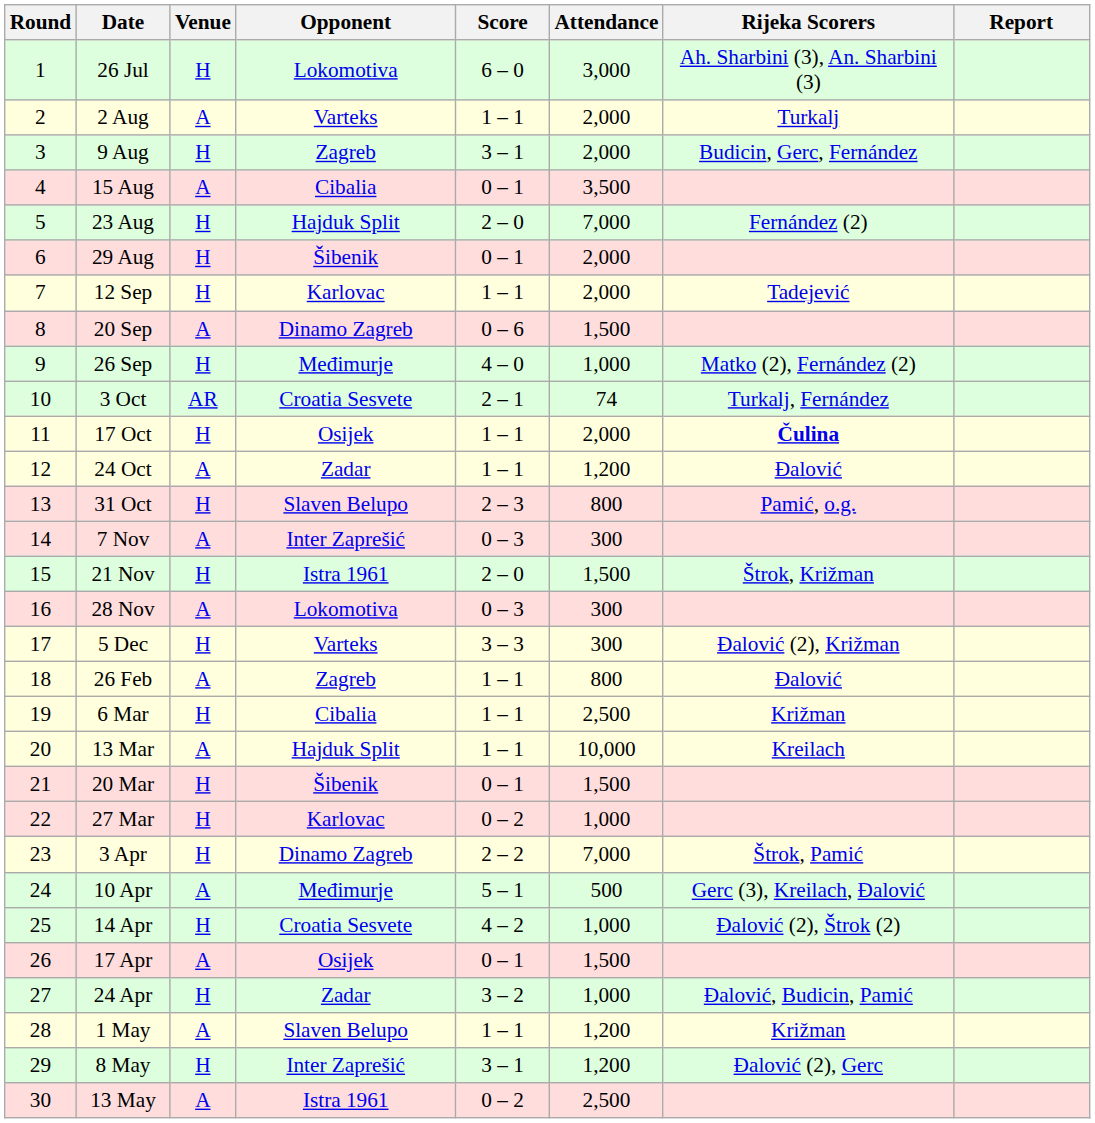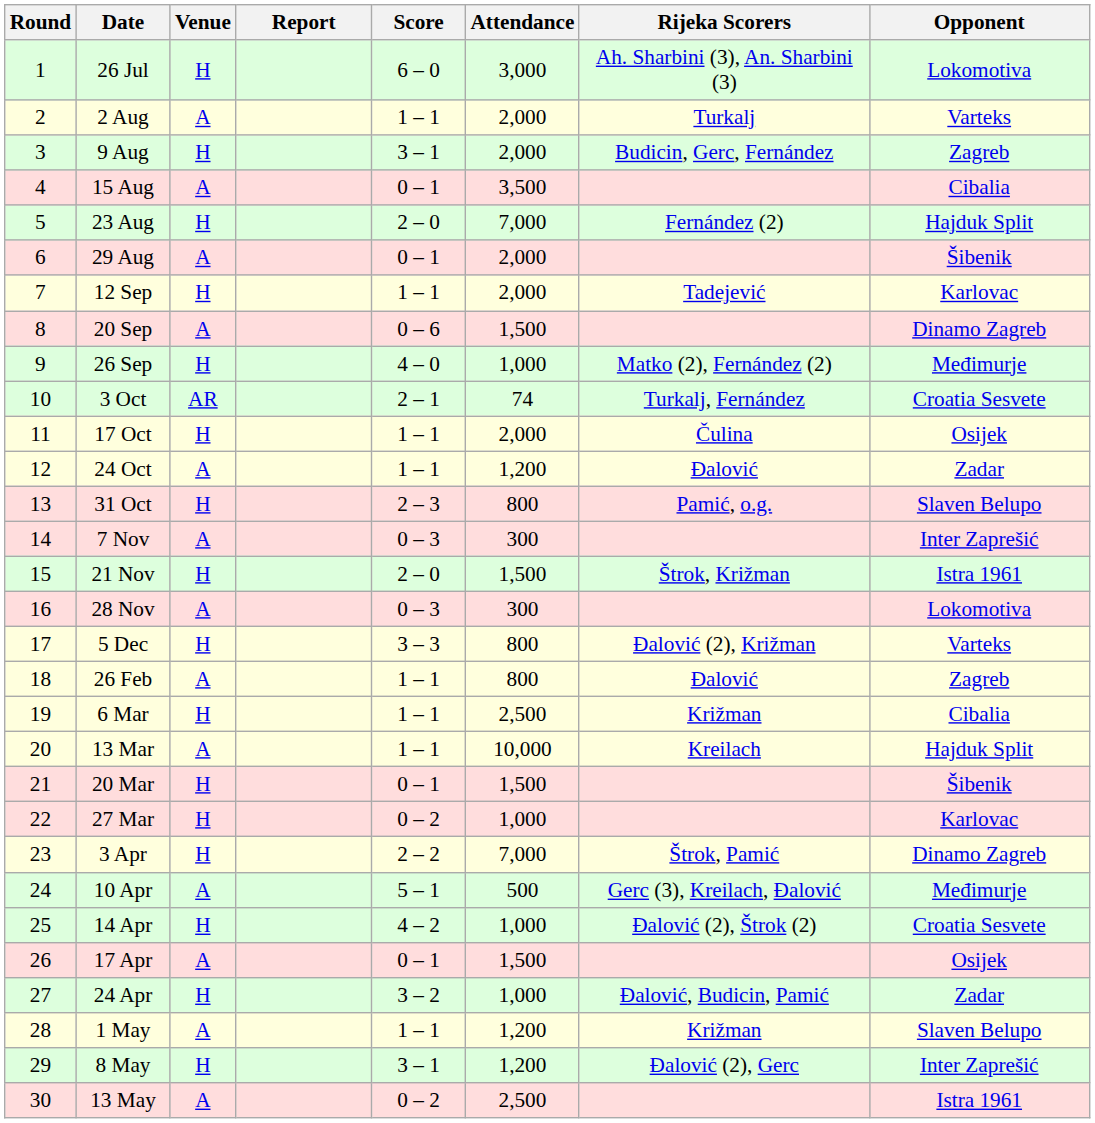 <table class="wikitable sortable" style="text-align: center; font-size:95%;">
 <tr>
 <th width="30">Round</th>
 <th width="60">Date</th>
 <th width="20">Venue</th>
-<th width="150">Opponent</th>
+<th width="90" class="unsortable">Report</th>
 <th width="60">Score</th>
 <th width="40">Attendance</th>
 <th width="200">Rijeka Scorers</th>
-<th width="90" class="unsortable">Report</th>
+<th width="150">Opponent</th>
 </tr>
 <tr bgcolor="#ddffdd">
 <td>1</td>
 <td>26 Jul</td>
 <td><a href='#'>H</a></td>
-<td><a href='#'>Lokomotiva</a></td>
+<td></td>
 <td>6 – 0</td>
 <td>3,000</td>
 <td><a href='#'>Ah. Sharbini</a> (3), <a href='#'>An. Sharbini</a> (3)</td>
-<td></td>
+<td><a href='#'>Lokomotiva</a></td>
 </tr>
 <tr bgcolor="#ffffdd">
 <td>2</td>
 <td>2 Aug</td>
 <td><a href='#'>A</a></td>
-<td><a href='#'>Varteks</a></td>
+<td></td>
 <td>1 – 1</td>
 <td>2,000</td>
 <td><a href='#'>Turkalj</a></td>
-<td></td>
+<td><a href='#'>Varteks</a></td>
 </tr>
 <tr bgcolor="#ddffdd">
 <td>3</td>
 <td>9 Aug</td>
 <td><a href='#'>H</a></td>
-<td><a href='#'>Zagreb</a></td>
+<td></td>
 <td>3 – 1</td>
 <td>2,000</td>
 <td><a href='#'>Budicin</a>, <a href='#'>Gerc</a>, <a href='#'>Fernández</a></td>
-<td></td>
+<td><a href='#'>Zagreb</a></td>
 </tr>
 <tr bgcolor="#ffdddd">
 <td>4</td>
 <td>15 Aug</td>
 <td><a href='#'>A</a></td>
-<td><a href='#'>Cibalia</a></td>
+<td></td>
 <td>0 – 1</td>
 <td>3,500</td>
 <td></td>
-<td></td>
+<td><a href='#'>Cibalia</a></td>
 </tr>
 <tr bgcolor="#ddffdd">
 <td>5</td>
 <td>23 Aug</td>
 <td><a href='#'>H</a></td>
-<td><a href='#'>Hajduk Split</a></td>
+<td></td>
 <td>2 – 0</td>
 <td>7,000</td>
 <td><a href='#'>Fernández</a> (2)</td>
-<td></td>
+<td><a href='#'>Hajduk Split</a></td>
 </tr>
 <tr bgcolor="#ffdddd">
 <td>6</td>
 <td>29 Aug</td>
-<td><a href='#'>H</a></td>
-<td><a href='#'>Šibenik</a></td>
+<td><a href='#'>A</a></td>
+<td></td>
 <td>0 – 1</td>
 <td>2,000</td>
 <td></td>
-<td></td>
+<td><a href='#'>Šibenik</a></td>
 </tr>
 <tr bgcolor="#ffffdd">
 <td>7</td>
 <td>12 Sep</td>
 <td><a href='#'>H</a></td>
-<td><a href='#'>Karlovac</a></td>
+<td></td>
 <td>1 – 1</td>
 <td>2,000</td>
 <td><a href='#'>Tadejević</a></td>
-<td></td>
+<td><a href='#'>Karlovac</a></td>
 </tr>
 <tr bgcolor="#ffdddd">
 <td>8</td>
 <td>20 Sep</td>
 <td><a href='#'>A</a></td>
-<td><a href='#'>Dinamo Zagreb</a></td>
+<td></td>
 <td>0 – 6</td>
 <td>1,500</td>
 <td></td>
-<td></td>
+<td><a href='#'>Dinamo Zagreb</a></td>
 </tr>
 <tr bgcolor="#ddffdd">
 <td>9</td>
 <td>26 Sep</td>
 <td><a href='#'>H</a></td>
-<td><a href='#'>Međimurje</a></td>
+<td></td>
 <td>4 – 0</td>
 <td>1,000</td>
 <td><a href='#'>Matko</a> (2), <a href='#'>Fernández</a> (2)</td>
-<td></td>
+<td><a href='#'>Međimurje</a></td>
 </tr>
 <tr bgcolor="#ddffdd">
 <td>10</td>
 <td>3 Oct</td>
 <td><a href='#'>AR</a></td>
-<td><a href='#'>Croatia Sesvete</a></td>
+<td></td>
 <td>2 – 1</td>
 <td>74</td>
 <td><a href='#'>Turkalj</a>, <a href='#'>Fernández</a></td>
-<td></td>
+<td><a href='#'>Croatia Sesvete</a></td>
 </tr>
 <tr bgcolor="#ffffdd">
 <td>11</td>
 <td>17 Oct</td>
 <td><a href='#'>H</a></td>
-<td><a href='#'>Osijek</a></td>
+<td></td>
 <td>1 – 1</td>
 <td>2,000</td>
-<td><strong><a href='#'>Čulina</a></strong></td>
-<td></td>
+<td><a href='#'>Čulina</a></td>
+<td><a href='#'>Osijek</a></td>
 </tr>
 <tr bgcolor="#ffffdd">
 <td>12</td>
 <td>24 Oct</td>
 <td><a href='#'>A</a></td>
-<td><a href='#'>Zadar</a></td>
+<td></td>
 <td>1 – 1</td>
 <td>1,200</td>
 <td><a href='#'>Đalović</a></td>
-<td></td>
+<td><a href='#'>Zadar</a></td>
 </tr>
 <tr bgcolor="#ffdddd">
 <td>13</td>
 <td>31 Oct</td>
 <td><a href='#'>H</a></td>
-<td><a href='#'>Slaven Belupo</a></td>
+<td></td>
 <td>2 – 3</td>
 <td>800</td>
 <td><a href='#'>Pamić</a>, <a href='#'>o.g.</a></td>
-<td></td>
+<td><a href='#'>Slaven Belupo</a></td>
 </tr>
 <tr bgcolor="#ffdddd">
 <td>14</td>
 <td>7 Nov</td>
 <td><a href='#'>A</a></td>
-<td><a href='#'>Inter Zaprešić</a></td>
+<td></td>
 <td>0 – 3</td>
 <td>300</td>
 <td></td>
-<td></td>
+<td><a href='#'>Inter Zaprešić</a></td>
 </tr>
 <tr bgcolor="#ddffdd">
 <td>15</td>
 <td>21 Nov</td>
 <td><a href='#'>H</a></td>
-<td><a href='#'>Istra 1961</a></td>
+<td></td>
 <td>2 – 0</td>
 <td>1,500</td>
 <td><a href='#'>Štrok</a>, <a href='#'>Križman</a></td>
-<td></td>
+<td><a href='#'>Istra 1961</a></td>
 </tr>
 <tr bgcolor="#ffdddd">
 <td>16</td>
 <td>28 Nov</td>
 <td><a href='#'>A</a></td>
-<td><a href='#'>Lokomotiva</a></td>
+<td></td>
 <td>0 – 3</td>
 <td>300</td>
 <td></td>
-<td></td>
+<td><a href='#'>Lokomotiva</a></td>
 </tr>
 <tr bgcolor="#ffffdd">
 <td>17</td>
 <td>5 Dec</td>
 <td><a href='#'>H</a></td>
+<td></td>
+<td>3 – 3</td>
+<td>800</td>
+<td><a href='#'>Đalović</a> (2), <a href='#'>Križman</a></td>
 <td><a href='#'>Varteks</a></td>
-<td>3 – 3</td>
-<td>300</td>
-<td><a href='#'>Đalović</a> (2), <a href='#'>Križman</a></td>
-<td></td>
 </tr>
 <tr bgcolor="#ffffdd">
 <td>18</td>
 <td>26 Feb</td>
 <td><a href='#'>A</a></td>
-<td><a href='#'>Zagreb</a></td>
+<td></td>
 <td>1 – 1</td>
 <td>800</td>
 <td><a href='#'>Đalović</a></td>
-<td></td>
+<td><a href='#'>Zagreb</a></td>
 </tr>
 <tr bgcolor="#ffffdd">
 <td>19</td>
 <td>6 Mar</td>
 <td><a href='#'>H</a></td>
-<td><a href='#'>Cibalia</a></td>
+<td></td>
 <td>1 – 1</td>
 <td>2,500</td>
 <td><a href='#'>Križman</a></td>
-<td></td>
+<td><a href='#'>Cibalia</a></td>
 </tr>
 <tr bgcolor="#ffffdd">
 <td>20</td>
 <td>13 Mar</td>
 <td><a href='#'>A</a></td>
-<td><a href='#'>Hajduk Split</a></td>
+<td></td>
 <td>1 – 1</td>
 <td>10,000</td>
 <td><a href='#'>Kreilach</a></td>
-<td></td>
+<td><a href='#'>Hajduk Split</a></td>
 </tr>
 <tr bgcolor="#ffdddd">
 <td>21</td>
 <td>20 Mar</td>
 <td><a href='#'>H</a></td>
-<td><a href='#'>Šibenik</a></td>
+<td></td>
 <td>0 – 1</td>
 <td>1,500</td>
 <td></td>
-<td></td>
+<td><a href='#'>Šibenik</a></td>
 </tr>
 <tr bgcolor="#ffdddd">
 <td>22</td>
 <td>27 Mar</td>
 <td><a href='#'>H</a></td>
-<td><a href='#'>Karlovac</a></td>
+<td></td>
 <td>0 – 2</td>
 <td>1,000</td>
 <td></td>
-<td></td>
+<td><a href='#'>Karlovac</a></td>
 </tr>
 <tr bgcolor="#ffffdd">
 <td>23</td>
 <td>3 Apr</td>
 <td><a href='#'>H</a></td>
-<td><a href='#'>Dinamo Zagreb</a></td>
+<td></td>
 <td>2 – 2</td>
 <td>7,000</td>
 <td><a href='#'>Štrok</a>, <a href='#'>Pamić</a></td>
-<td></td>
+<td><a href='#'>Dinamo Zagreb</a></td>
 </tr>
 <tr bgcolor="#ddffdd">
 <td>24</td>
 <td>10 Apr</td>
 <td><a href='#'>A</a></td>
-<td><a href='#'>Međimurje</a></td>
+<td></td>
 <td>5 – 1</td>
 <td>500</td>
 <td><a href='#'>Gerc</a> (3), <a href='#'>Kreilach</a>, <a href='#'>Đalović</a></td>
-<td></td>
+<td><a href='#'>Međimurje</a></td>
 </tr>
 <tr bgcolor="#ddffdd">
 <td>25</td>
 <td>14 Apr</td>
 <td><a href='#'>H</a></td>
-<td><a href='#'>Croatia Sesvete</a></td>
+<td></td>
 <td>4 – 2</td>
 <td>1,000</td>
 <td><a href='#'>Đalović</a> (2), <a href='#'>Štrok</a> (2)</td>
-<td></td>
+<td><a href='#'>Croatia Sesvete</a></td>
 </tr>
 <tr bgcolor="#ffdddd">
 <td>26</td>
 <td>17 Apr</td>
 <td><a href='#'>A</a></td>
-<td><a href='#'>Osijek</a></td>
+<td></td>
 <td>0 – 1</td>
 <td>1,500</td>
 <td></td>
-<td></td>
+<td><a href='#'>Osijek</a></td>
 </tr>
 <tr bgcolor="#ddffdd">
 <td>27</td>
 <td>24 Apr</td>
 <td><a href='#'>H</a></td>
-<td><a href='#'>Zadar</a></td>
+<td></td>
 <td>3 – 2</td>
 <td>1,000</td>
 <td><a href='#'>Đalović</a>, <a href='#'>Budicin</a>, <a href='#'>Pamić</a></td>
-<td></td>
+<td><a href='#'>Zadar</a></td>
 </tr>
 <tr bgcolor="#ffffdd">
 <td>28</td>
 <td>1 May</td>
 <td><a href='#'>A</a></td>
-<td><a href='#'>Slaven Belupo</a></td>
+<td></td>
 <td>1 – 1</td>
 <td>1,200</td>
 <td><a href='#'>Križman</a></td>
-<td></td>
+<td><a href='#'>Slaven Belupo</a></td>
 </tr>
 <tr bgcolor="#ddffdd">
 <td>29</td>
 <td>8 May</td>
 <td><a href='#'>H</a></td>
-<td><a href='#'>Inter Zaprešić</a></td>
+<td></td>
 <td>3 – 1</td>
 <td>1,200</td>
 <td><a href='#'>Đalović</a> (2), <a href='#'>Gerc</a></td>
-<td></td>
+<td><a href='#'>Inter Zaprešić</a></td>
 </tr>
 <tr bgcolor="#ffdddd">
 <td>30</td>
 <td>13 May</td>
 <td><a href='#'>A</a></td>
-<td><a href='#'>Istra 1961</a></td>
+<td></td>
 <td>0 – 2</td>
 <td>2,500</td>
 <td></td>
-<td></td>
+<td><a href='#'>Istra 1961</a></td>
 </tr>
 </table>
